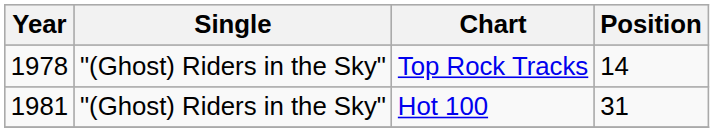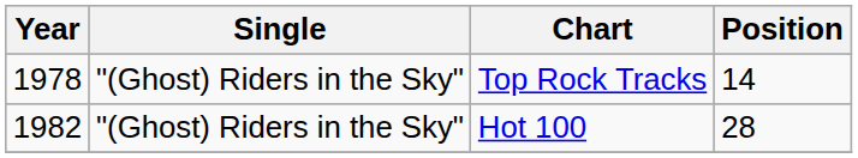 <table class="wikitable">
 <tr>
 <th align="left">Year</th>
 <th align="left">Single</th>
 <th align="left">Chart</th>
 <th align="left">Position</th>
 </tr>
 <tr>
 <td align="left">1978</td>
 <td align="left">"(Ghost) Riders in the Sky"</td>
 <td align="left"><a href='#'>Top Rock Tracks</a></td>
 <td align="left">14</td>
 </tr>
 <tr>
-<td align="left">1981</td>
+<td align="left">1982</td>
 <td align="left">"(Ghost) Riders in the Sky"</td>
 <td align="left"><a href='#'>Hot 100</a></td>
-<td align="left">31</td>
+<td align="left">28</td>
 </tr>
 <tr>
 </tr>
 </table>
